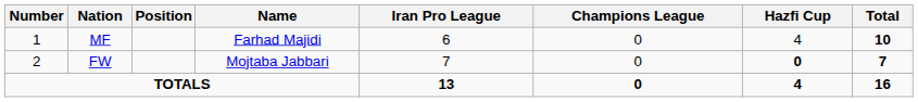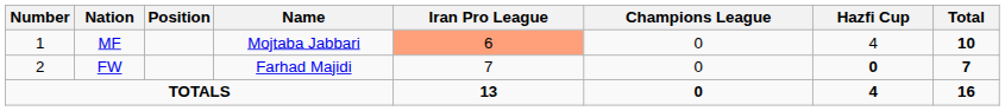 <table class="wikitable sortable" style="font-size: 100%; text-align: center;">
 <tr>
 <th width="7%">Number</th>
 <th width="7%">Nation</th>
 <th width="7%">Position</th>
 <th>Name</th>
 <th>Iran Pro League</th>
 <th>Champions League</th>
 <th>Hazfi Cup</th>
 <th>Total</th>
 </tr>
 <tr>
 <td>1</td>
 <td><a href='#'>MF</a></td>
 <td></td>
-<td><a href='#'>Farhad Majidi</a></td>
-<td>6</td>
+<td><a href='#'>Mojtaba Jabbari</a></td>
+<td style="background: lightsalmon;">6</td>
 <td>0</td>
 <td>4</td>
 <td><strong>10</strong></td>
 </tr>
 <tr>
 <td>2</td>
 <td><a href='#'>FW</a></td>
 <td></td>
-<td><a href='#'>Mojtaba Jabbari</a></td>
+<td><a href='#'>Farhad Majidi</a></td>
 <td>7</td>
 <td>0</td>
 <td><strong>0</strong></td>
 <td><strong>7</strong></td>
 </tr>
 <tr>
 <td colspan="4"><strong>TOTALS</strong></td>
 <td><strong>13</strong> </td>
 <td><strong>0</strong> </td>
 <td><strong>4</strong> </td>
 <td><strong>16</strong> </td>
 </tr>
 </table>
